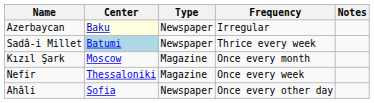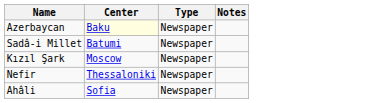 <table class="wikitable">
 <tr>
 <th align="left"><strong>Name</strong></th>
 <th align="left"><strong>Center</strong></th>
 <th align="left"><strong>Type</strong></th>
-<th align="left"><strong>Frequency</strong></th>
 <th align="left"><strong>Notes</strong></th>
 </tr>
 <tr>
 <td>Azerbaycan</td>
 <td style="background: lightyellow;"><a href='#'>Baku</a></td>
 <td>Newspaper</td>
-<td>Irregular</td>
 <td></td>
 </tr>
 <tr>
 <td>Sadâ-i Millet</td>
-<td style="background: lightblue;"><a href='#'>Batumi</a></td>
+<td><a href='#'>Batumi</a></td>
 <td>Newspaper</td>
-<td>Thrice every week</td>
 <td></td>
 </tr>
 <tr>
 <td>Kızıl Şark</td>
 <td><a href='#'>Moscow</a></td>
-<td>Magazine</td>
-<td>Once every month</td>
+<td>Newspaper</td>
 <td></td>
 </tr>
 <tr>
 <td>Nefir</td>
 <td><a href='#'>Thessaloniki</a></td>
-<td>Magazine</td>
-<td>Once every week</td>
+<td>Newspaper</td>
 <td></td>
 </tr>
 <tr>
 <td>Ahâli</td>
 <td><a href='#'>Sofia</a></td>
 <td>Newspaper</td>
-<td>Once every other day</td>
 <td></td>
 </tr>
 </table>
